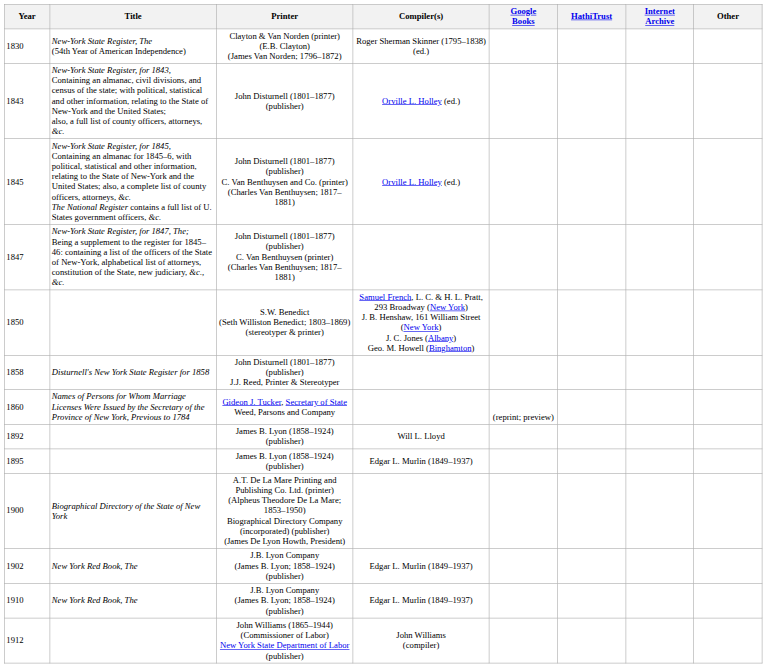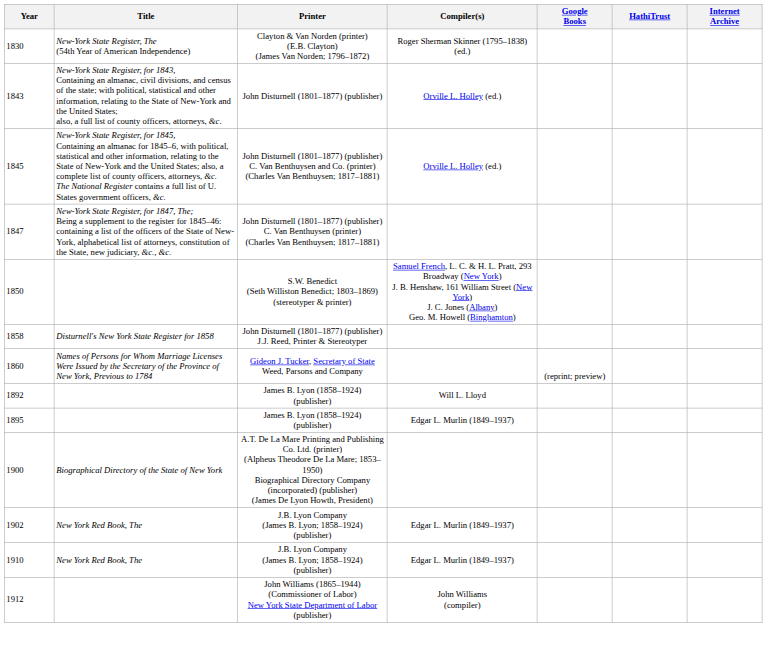 <table class="wikitable collapsible sortable" border="0" cellpadding="1" style="color:black; background-color: #FFFFFF; font-size: 90%; width:100%">
 <tr>
 <th>Year</th>
 <th>Title</th>
 <th>Printer</th>
 <th>Compiler(s)</th>
 <th><a href='#'>Google<br>Books</a></th>
 <th><a href='#'>HathiTrust</a></th>
 <th><a href='#'>Internet<br>Archive</a></th>
-<th>Other</th>
 </tr>
 <tr>
 <td width="6%">1830</td>
 <td width="22%" data-sort-value="NewYorkRegister 1830"><em>New-York State Register, The</em><br>(54th Year of American Independence)</td>
 <td style="text-align:center" width="18%" data-sort-value="clayton 1830">Clayton & Van Norden (printer)<br>(E.B. Clayton)<br>(James Van Norden; 1796–1872)</td>
 <td style="text-align:center" width="18%" data-sort-value="skinner 1830">Roger Sherman Skinner (1795–1838) (ed.)</td>
-<td style="text-align:center" width="9%"></td>
 <td style="text-align:center" width="9%"></td>
 <td style="text-align:center" width="9%"></td>
 <td style="text-align:center" width="9%"></td>
 </tr>
 <tr>
 <td width="6%">1843</td>
 <td width="22%" data-sort-value="disturnell 1843"><em>New-York State Register, for 1843, </em><div>Containing an almanac, civil divisions, and census of the state; with political, statistical and other information, relating to the State of New-York and the United States;<br> also, a full list of county officers, attorneys, <em>&c.</em></div></td>
 <td style="text-align:center" width="18%" data-sort-value="disturnell 1843">John Disturnell (1801–1877) (publisher)</td>
 <td style="text-align:center" width="18%" data-sort-value="holley 1843"><a href='#'>Orville L. Holley</a> (ed.)</td>
 <td style="text-align:center" width="9%"></td>
 <td style="text-align:center" width="9%"></td>
 <td style="text-align:center" width="9%"></td>
-<td style="text-align:center" width="9%"></td>
 </tr>
 <tr>
 <td width="6%">1845</td>
 <td width="22%" data-sort-value="disturnell 1845"><em>New-York State Register, for 1845, </em><div>Containing an almanac for 1845–6, with political, statistical and other information, relating to the State of New-York and the United States; also, a complete list of county officers, attorneys, <em>&c.</em><br><em>The National Register</em> contains a full list of U. States government officers, <em>&c.</em></div></td>
 <td style="text-align:center" width="18%" data-sort-value="disturnell 1845">John Disturnell (1801–1877) (publisher)<br>C. Van Benthuysen and Co. (printer)<br>(Charles Van Benthuysen; 1817–1881)</td>
 <td style="text-align:center" width="18%" data-sort-value="holley 1843"><a href='#'>Orville L. Holley</a> (ed.)</td>
 <td style="text-align:center" width="9%"></td>
 <td style="text-align:center" width="9%"></td>
 <td style="text-align:center" width="9%"><br></td>
-<td style="text-align:center" width="9%"></td>
 </tr>
 <tr>
 <td width="6%">1847</td>
 <td width="22%" data-sort-value="disturnell 1847"><em>New-York State Register, for 1847, The;</em><div>Being a supplement to the register for 1845–46: containing a list of the officers of the State of New-York, alphabetical list of attorneys, constitution of the State, new judiciary, <em>&c., &c.</em></div></td>
 <td style="text-align:center" width="18%" data-sort-value="disturnell 1847">John Disturnell (1801–1877) (publisher)<br>C. Van Benthuysen (printer)<br>(Charles Van Benthuysen; 1817–1881)</td>
 <td style="text-align:center" width="18%"></td>
 <td style="text-align:center" width="9%"></td>
 <td style="text-align:center" width="9%"><br></td>
-<td style="text-align:center" width="9%"></td>
 <td style="text-align:center" width="9%"></td>
 </tr>
 <tr>
 <td width="6%;" data-sort-value="1850">1850</td>
 <td width="22%" data-sort-value="new york mercantile 1850"></td>
 <td style="text-align:center" width="18%" data-sort-value="benedict 1850">S.W. Benedict<br>(Seth Williston Benedict; 1803–1869)<br>(stereotyper & printer)</td>
 <td style="text-align:center" width="18%" data-sort-value="french 1850"><a href='#'>Samuel French</a>, L. C. & H. L. Pratt, 293 Broadway (<a href='#'>New York</a>)<br>J. B. Henshaw, 161 William Street (<a href='#'>New York</a>)<br>J. C. Jones (<a href='#'>Albany</a>)<br>Geo. M. Howell (<a href='#'>Binghamton</a>)</td>
 <td style="text-align:center" width="9%" data-sort-value="harvard 1850"><br></td>
 <td style="text-align:center" width="9%" data-sort-value="columbia 1850"></td>
 <td style="text-align:center" width="9%" data-sort-value="harvard 1850"><br></td>
-<td style="text-align:center" width="9%"></td>
 </tr>
 <tr>
 <td width="6%">1858</td>
 <td width="22%" data-sort-value="disturnell 1858"><em>Disturnell's New York State Register for 1858</em></td>
 <td style="text-align:center" width="18%" data-sort-value="disturnell 1858">John Disturnell (1801–1877) (publisher)<br>J.J. Reed, Printer & Stereotyper</td>
 <td style="text-align:center" width="18%"></td>
 <td style="text-align:center" width="9%"></td>
 <td style="text-align:center" width="9%"></td>
 <td style="text-align:center" width="9%"><br><br></td>
-<td style="text-align:center" width="9%"></td>
 </tr>
 <tr>
 <td width="6%">1860</td>
 <td width="22%" data-sort-value="disturnell 1858"><em>Names of Persons for Whom Marriage Licenses Were Issued by the Secretary of the Province of New York, Previous to 1784</em></td>
 <td style="text-align:center" width="18%" "tucker 1860"><a href='#'>Gideon J. Tucker</a>, <a href='#'>Secretary of State</a><br>Weed, Parsons and Company</td>
 <td style="text-align:center" width="18%"></td>
 <td style="text-align:center" width="9%"><br><br>(reprint; preview)</td>
 <td style="text-align:center" width="9%"></td>
 <td style="text-align:center" width="9%"><br></td>
-<td style="text-align:center" width="9%"></td>
 </tr>
 <tr>
 <td width="6%">1892</td>
 <td width="22%"></td>
 <td style="text-align:center" width="18%" data-sort-value="lyon 1892">James B. Lyon (1858–1924)<br>(publisher)</td>
 <td style="text-align:center" width="18%" data-sort-value="lloyd 1892">Will L. Lloyd</td>
-<td style="text-align:center" width="9%"></td>
 <td style="text-align:center" width="9%"></td>
 <td style="text-align:center" width="9%"></td>
 <td style="text-align:center" width="9%"></td>
 </tr>
 <tr>
 <td width="6%">1895</td>
 <td width="22%"></td>
 <td style="text-align:center" width="18%" data-sort-value="lyon 1895">James B. Lyon (1858–1924)<br>(publisher)</td>
 <td style="text-align:center" width="18%" data-sort-value="murlin 1895">Edgar L. Murlin (1849–1937)</td>
 <td style="text-align:center" width="9%"><br><br></td>
 <td style="text-align:center" width="9%"></td>
 <td style="text-align:center" width="9%"></td>
-<td style="text-align:center" width="9%"></td>
 </tr>
 <tr>
 <td width="6%">1900</td>
 <td width="22%"><em>Biographical Directory of the State of New York</em></td>
 <td style="text-align:center" width="18%" data-sort-value="lamare 1848">A.T. De La Mare Printing and Publishing Co. Ltd. (printer)<br>(Alpheus Theodore De La Mare; 1853–1950)<br>Biographical Directory Company (incorporated) (publisher)<br>(James De Lyon Howth, President)</td>
 <td style="text-align:center" width="18%"></td>
-<td style="text-align:center" width="9%"></td>
 <td style="text-align:center" width="9%"></td>
 <td style="text-align:center" width="9%"></td>
 <td style="text-align:center" width="9%"></td>
 </tr>
 <tr>
 <td width="6%">1902</td>
 <td width="22%"><em>New York Red Book, The</em></td>
 <td style="text-align:center" width="18%" data-sort-value="lyon 1902">J.B. Lyon Company<br>(James B. Lyon; 1858–1924)<br>(publisher)</td>
 <td style="text-align:center" width="18%" data-sort-value="murlin 1902">Edgar L. Murlin (1849–1937)</td>
 <td style="text-align:center" width="9%"></td>
 <td style="text-align:center" width="9%"></td>
 <td style="text-align:center" width="9%"></td>
-<td style="text-align:center" width="9%"></td>
 </tr>
 <tr>
 <td width="6%">1910</td>
 <td width="22%"><em>New York Red Book, The</em></td>
 <td style="text-align:center" width="18%" data-sort-value="lyon 1910">J.B. Lyon Company<br>(James B. Lyon; 1858–1924)<br>(publisher)</td>
 <td style="text-align:center" width="18%" data-sort-value="murlin 1910">Edgar L. Murlin (1849–1937)</td>
-<td style="text-align:center" width="9%"></td>
 <td style="text-align:center" width="9%"></td>
 <td style="text-align:center" width="9%"></td>
 <td style="text-align:center" width="9%"></td>
 </tr>
 <tr>
 <td width="6%">1912</td>
 <td width="22%"></td>
 <td style="text-align:center" width="18%" data-sort-value="williams 1912">John Williams (1865–1944)<br>(Commissioner of Labor)<br><a href='#'>New York State Department of Labor</a><br>(publisher)</td>
 <td style="text-align:center" width="18%" data-sort-value="williams 1912">John Williams<br>(compiler)</td>
 <td style="text-align:center" width="9%" data-sort-value="UC Berkeley"><br><br></td>
 <td style="text-align:center" width="9%"></td>
 <td style="text-align:center" width="9%"></td>
-<td style="text-align:center" width="9%"></td>
 </tr>
 </table>
